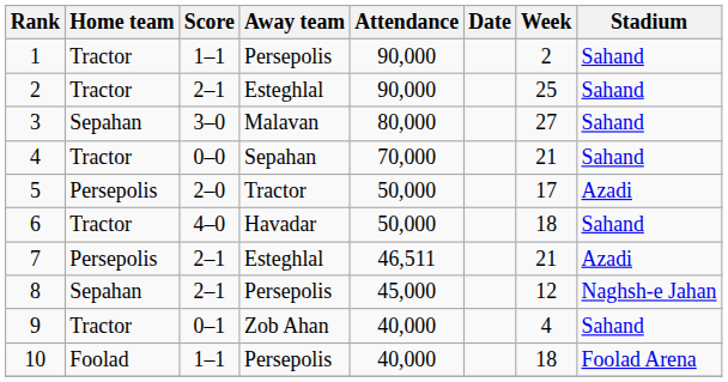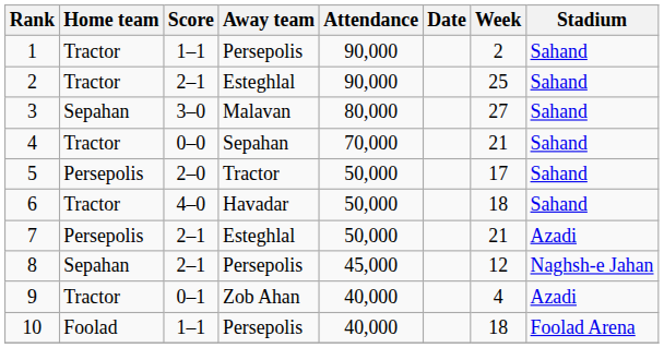 <table class="wikitable sortable">
 <tr>
 <th>Rank</th>
 <th>Home team</th>
 <th>Score</th>
 <th>Away team</th>
 <th>Attendance</th>
 <th>Date</th>
 <th>Week</th>
 <th>Stadium</th>
 </tr>
 <tr>
 <td align=center>1</td>
 <td>Tractor</td>
 <td align=center>1–1</td>
 <td>Persepolis</td>
 <td align=center>90,000</td>
 <td></td>
 <td align=center>2</td>
 <td><a href='#'>Sahand</a></td>
 </tr>
 <tr>
 <td align=center>2</td>
 <td>Tractor</td>
 <td align=center>2–1</td>
 <td>Esteghlal</td>
 <td align=center>90,000</td>
 <td></td>
 <td align=center>25</td>
 <td><a href='#'>Sahand</a></td>
 </tr>
 <tr>
 <td align=center>3</td>
 <td>Sepahan</td>
 <td align=center>3–0</td>
 <td>Malavan</td>
 <td align=center>80,000</td>
 <td></td>
 <td align=center>27</td>
 <td><a href='#'>Sahand</a></td>
 </tr>
 <tr>
 <td align=center>4</td>
 <td>Tractor</td>
 <td align=center>0–0</td>
 <td>Sepahan</td>
 <td align=center>70,000</td>
 <td></td>
 <td align=center>21</td>
 <td><a href='#'>Sahand</a></td>
 </tr>
 <tr>
 <td align=center>5</td>
 <td>Persepolis</td>
 <td align=center>2–0</td>
 <td>Tractor</td>
 <td align=center>50,000</td>
 <td></td>
 <td align=center>17</td>
-<td><a href='#'>Azadi</a></td>
+<td><a href='#'>Sahand</a></td>
 </tr>
 <tr>
 <td align=center>6</td>
 <td>Tractor</td>
 <td align=center>4–0</td>
 <td>Havadar</td>
 <td align=center>50,000</td>
 <td></td>
 <td align=center>18</td>
 <td><a href='#'>Sahand</a></td>
 </tr>
 <tr>
 <td align=center>7</td>
 <td>Persepolis</td>
 <td align=center>2–1</td>
 <td>Esteghlal</td>
-<td align=center>46,511</td>
+<td align=center>50,000</td>
 <td></td>
 <td align=center>21</td>
 <td><a href='#'>Azadi</a></td>
 </tr>
 <tr>
 <td align=center>8</td>
 <td>Sepahan</td>
 <td align=center>2–1</td>
 <td>Persepolis</td>
 <td align=center>45,000</td>
 <td></td>
 <td align=center>12</td>
 <td><a href='#'>Naghsh-e Jahan</a></td>
 </tr>
 <tr>
 <td align=center>9</td>
 <td>Tractor</td>
 <td align=center>0–1</td>
 <td>Zob Ahan</td>
 <td align=center>40,000</td>
 <td></td>
 <td align=center>4</td>
-<td><a href='#'>Sahand</a></td>
+<td><a href='#'>Azadi</a></td>
 </tr>
 <tr>
 <td align=center>10</td>
 <td>Foolad</td>
 <td align=center>1–1</td>
 <td>Persepolis</td>
 <td align=center>40,000</td>
 <td></td>
 <td align=center>18</td>
 <td><a href='#'>Foolad Arena</a></td>
 </tr>
 <tr>
 </tr>
 </table>
